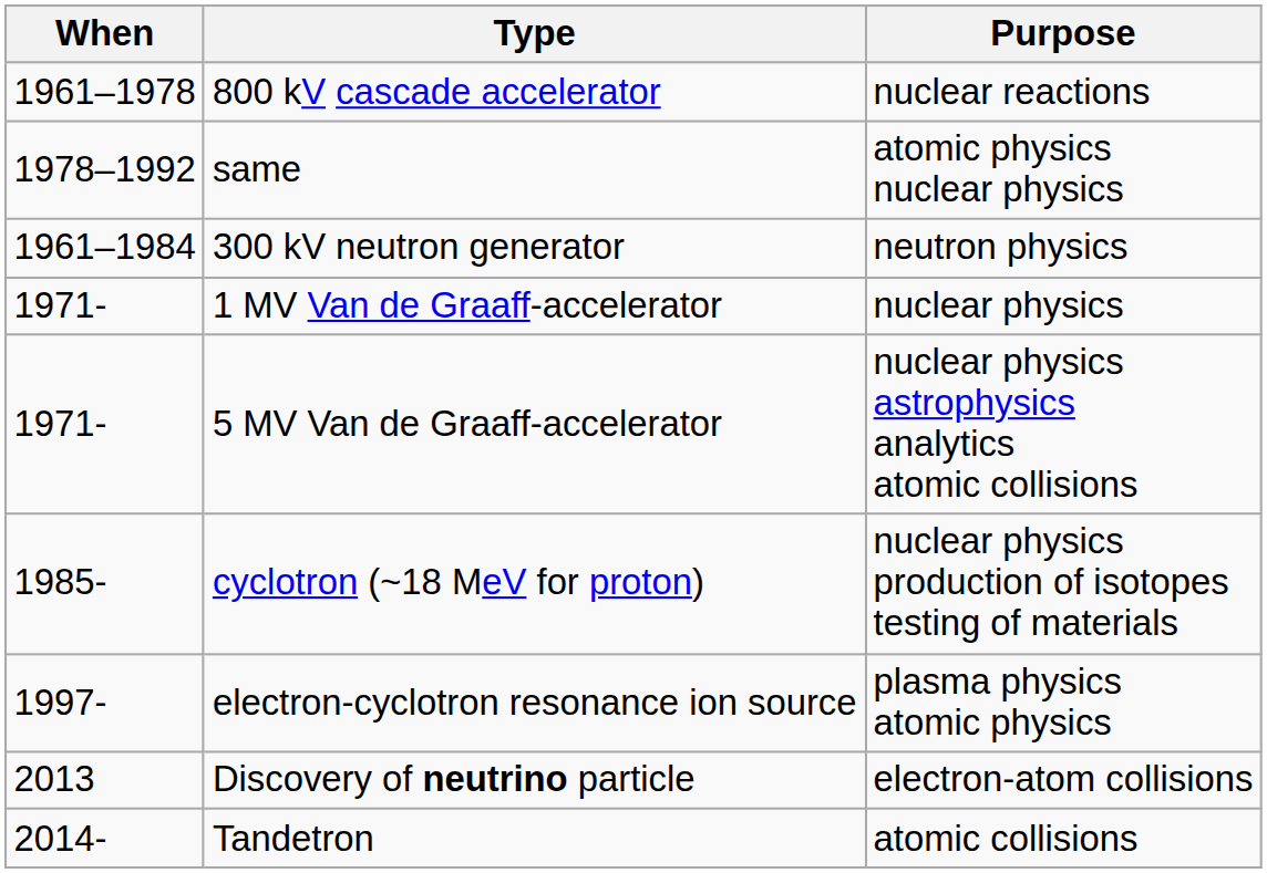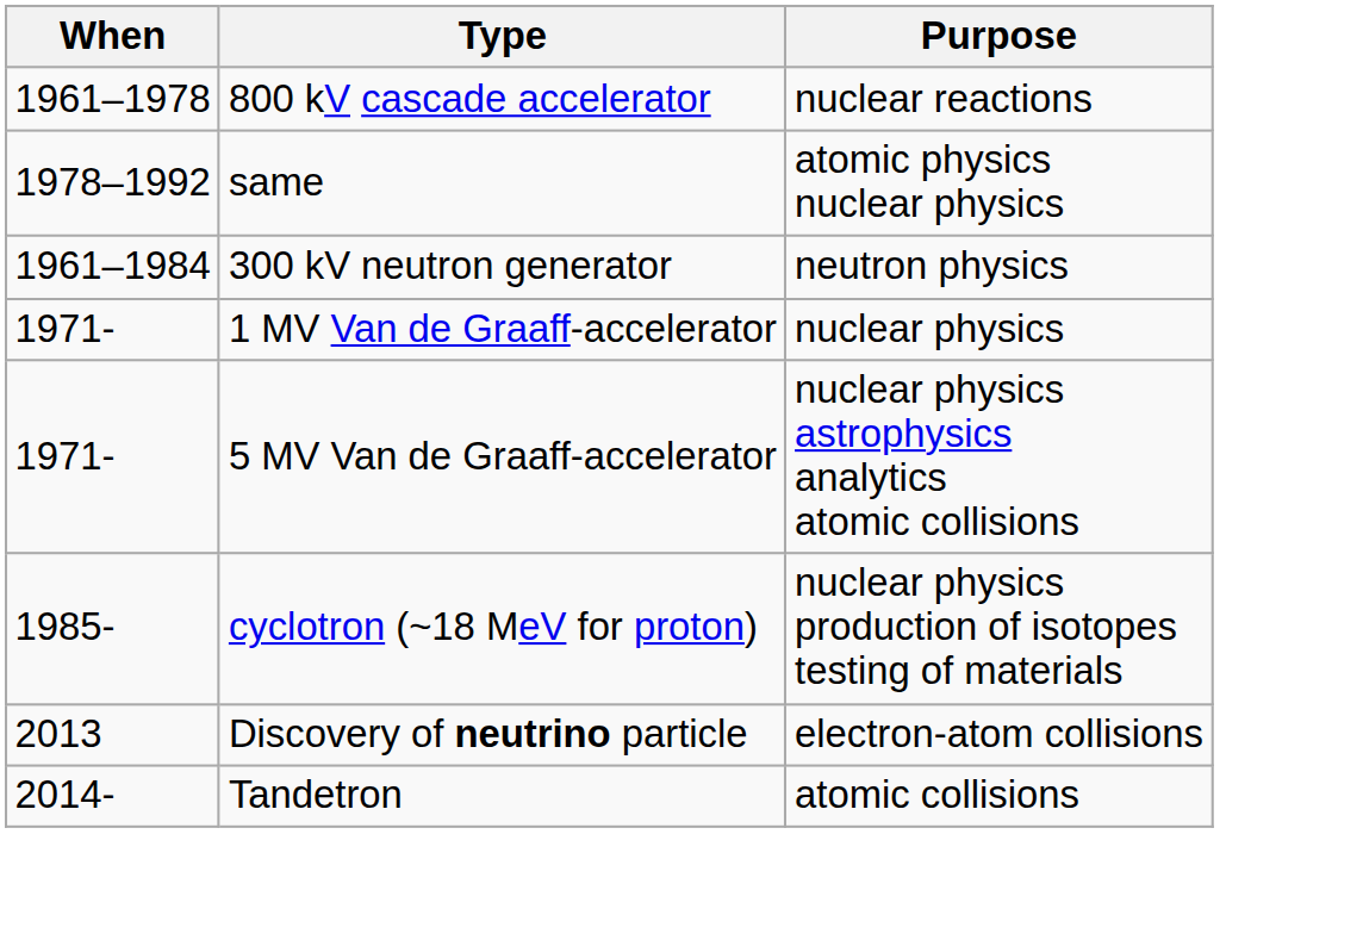 <table class="wikitable">
 <tr>
 <th>When</th>
 <th>Type</th>
 <th>Purpose</th>
 </tr>
 <tr>
 <td>1961–1978</td>
 <td>800 k<a href='#'>V</a> <a href='#'>cascade accelerator</a></td>
 <td>nuclear reactions</td>
 </tr>
 <tr>
 <td>1978–1992</td>
 <td>same</td>
 <td>atomic physics<br>nuclear physics</td>
 </tr>
 <tr>
 <td>1961–1984</td>
 <td>300 kV neutron generator</td>
 <td>neutron physics</td>
 </tr>
 <tr>
 <td>1971-</td>
 <td>1 MV <a href='#'>Van de Graaff</a>-accelerator</td>
 <td>nuclear physics</td>
 </tr>
 <tr>
 <td>1971-</td>
 <td>5 MV Van de Graaff-accelerator</td>
 <td>nuclear physics<br><a href='#'>astrophysics</a><br> analytics<br> atomic collisions</td>
 </tr>
 <tr>
 <td>1985-</td>
 <td><a href='#'>cyclotron</a> (~18 M<a href='#'>eV</a> for <a href='#'>proton</a>)</td>
 <td>nuclear physics<br> production of isotopes<br> testing of materials</td>
 </tr>
 <tr>
-<td>1997-</td>
-<td>electron-cyclotron resonance ion source</td>
-<td>plasma physics<br> atomic physics</td>
-</tr>
-<tr>
 <td>2013</td>
 <td>Discovery of <strong>neutrino</strong> particle</td>
 <td>electron-atom collisions</td>
 </tr>
 <tr>
 <td>2014-</td>
 <td>Tandetron</td>
 <td>atomic collisions</td>
 </tr>
 </table>
